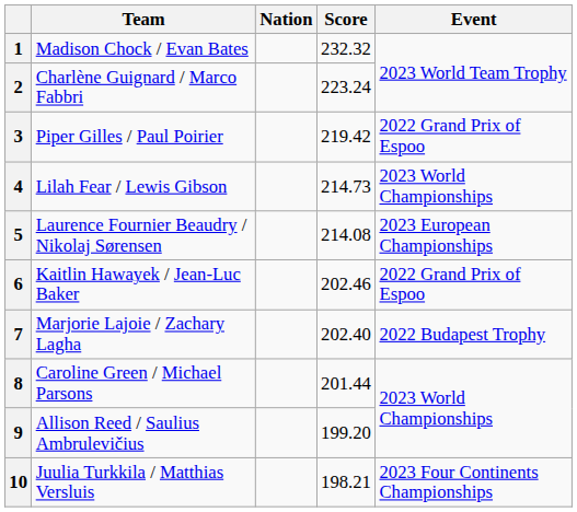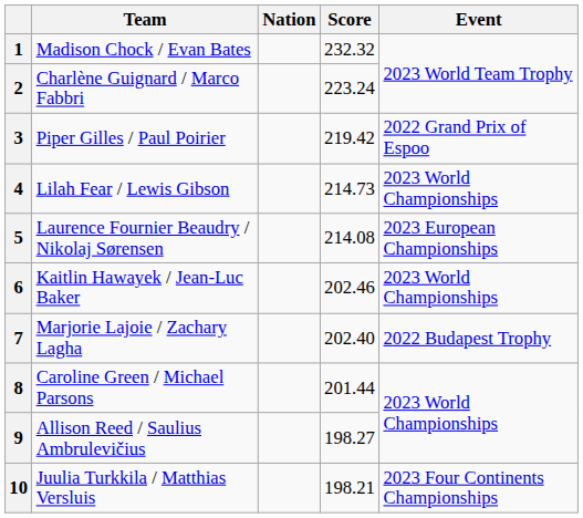 <table class="wikitable sortable" style="text-align:left; width:80%">
 <tr>
 <th scope="col"></th>
 <th scope="col">Team</th>
 <th scope="col">Nation</th>
 <th scope="col">Score</th>
 <th scope="col">Event</th>
 </tr>
 <tr>
 <th scope="row">1</th>
 <td><a href='#'>Madison Chock</a> / <a href='#'>Evan Bates</a></td>
 <td></td>
 <td style="text-align:center;">232.32</td>
 <td rowspan="2"><a href='#'>2023 World Team Trophy</a></td>
 </tr>
 <tr>
 <th scope="row">2</th>
 <td><a href='#'>Charlène Guignard</a> / <a href='#'>Marco Fabbri</a></td>
 <td></td>
 <td style="text-align:center;">223.24</td>
 </tr>
 <tr>
 <th scope="row">3</th>
 <td><a href='#'>Piper Gilles</a> / <a href='#'>Paul Poirier</a></td>
 <td></td>
 <td style="text-align:center;">219.42</td>
 <td><a href='#'>2022 Grand Prix of Espoo</a></td>
 </tr>
 <tr>
 <th scope="row">4</th>
 <td><a href='#'>Lilah Fear</a> / <a href='#'>Lewis Gibson</a></td>
 <td></td>
 <td style="text-align:center;">214.73</td>
 <td><a href='#'>2023 World Championships</a></td>
 </tr>
 <tr>
 <th scope="row">5</th>
 <td><a href='#'>Laurence Fournier Beaudry</a> / <a href='#'>Nikolaj Sørensen</a></td>
 <td></td>
 <td style="text-align:center;">214.08</td>
 <td><a href='#'>2023 European Championships</a></td>
 </tr>
 <tr>
 <th scope="row">6</th>
 <td><a href='#'>Kaitlin Hawayek</a> / <a href='#'>Jean-Luc Baker</a></td>
 <td></td>
 <td style="text-align:center;">202.46</td>
-<td><a href='#'>2022 Grand Prix of Espoo</a></td>
+<td><a href='#'>2023 World Championships</a></td>
 </tr>
 <tr>
 <th scope="row">7</th>
 <td><a href='#'>Marjorie Lajoie</a> / <a href='#'>Zachary Lagha</a></td>
 <td></td>
 <td style="text-align:center;">202.40</td>
 <td><a href='#'>2022 Budapest Trophy</a></td>
 </tr>
 <tr>
 <th scope="row">8</th>
 <td><a href='#'>Caroline Green</a> / <a href='#'>Michael Parsons</a></td>
 <td></td>
 <td style="text-align:center;">201.44</td>
 <td rowspan="2"><a href='#'>2023 World Championships</a></td>
 </tr>
 <tr>
 <th scope="row">9</th>
 <td><a href='#'>Allison Reed</a> / <a href='#'>Saulius Ambrulevičius</a></td>
 <td></td>
-<td style="text-align:center;">199.20</td>
+<td style="text-align:center;">198.27</td>
 </tr>
 <tr>
 <th scope="row">10</th>
 <td><a href='#'>Juulia Turkkila</a> / <a href='#'>Matthias Versluis</a></td>
 <td></td>
 <td style="text-align:center;">198.21</td>
 <td><a href='#'>2023 Four Continents Championships</a></td>
 </tr>
 </table>
